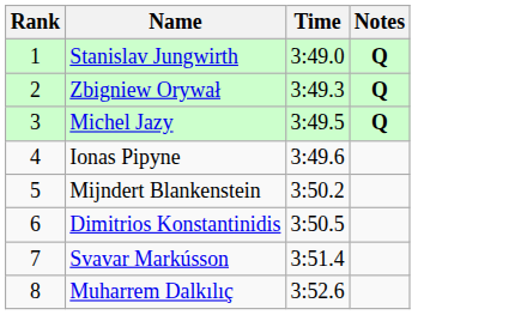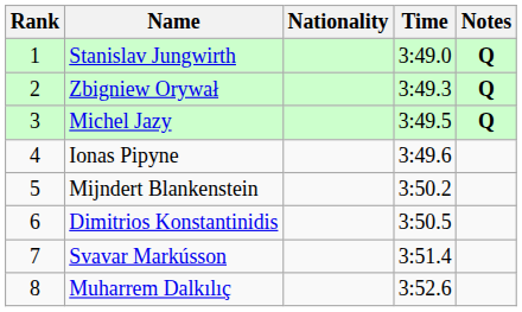 <table class="wikitable sortable" style="text-align:center">
 <tr>
 <th>Rank</th>
 <th>Name</th>
+<th>Nationality</th>
 <th>Time</th>
 <th>Notes</th>
 </tr>
 <tr bgcolor=ccffcc>
 <td>1</td>
 <td align=left><a href='#'>Stanislav Jungwirth</a></td>
+<td align=left></td>
 <td>3:49.0</td>
 <td><strong>Q</strong></td>
 </tr>
 <tr bgcolor=ccffcc>
 <td>2</td>
 <td align=left><a href='#'>Zbigniew Orywał</a></td>
+<td align=left></td>
 <td>3:49.3</td>
 <td><strong>Q</strong></td>
 </tr>
 <tr bgcolor=ccffcc>
 <td>3</td>
 <td align=left><a href='#'>Michel Jazy</a></td>
+<td align=left></td>
 <td>3:49.5</td>
 <td><strong>Q</strong></td>
 </tr>
 <tr>
 <td>4</td>
 <td align=left>Ionas Pipyne</td>
+<td align="left"></td>
 <td>3:49.6</td>
 <td></td>
 </tr>
 <tr>
 <td>5</td>
 <td align=left>Mijndert Blankenstein</td>
+<td align="left"></td>
 <td>3:50.2</td>
 <td></td>
 </tr>
 <tr>
 <td>6</td>
 <td align=left><a href='#'>Dimitrios Konstantinidis</a></td>
+<td align=left></td>
 <td>3:50.5</td>
 <td></td>
 </tr>
 <tr>
 <td>7</td>
 <td align=left><a href='#'>Svavar Markússon</a></td>
+<td align=left></td>
 <td>3:51.4</td>
 <td></td>
 </tr>
 <tr>
 <td>8</td>
 <td align=left><a href='#'>Muharrem Dalkılıç</a></td>
+<td align=left></td>
 <td>3:52.6</td>
 <td></td>
 </tr>
 </table>
